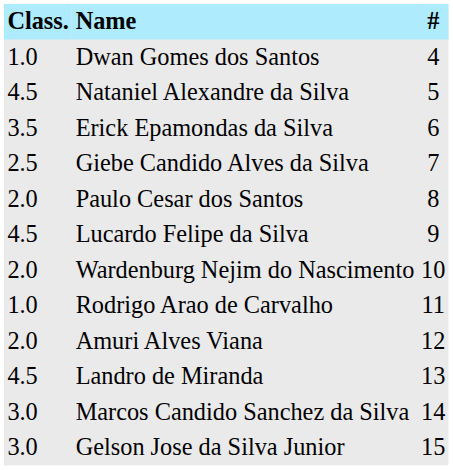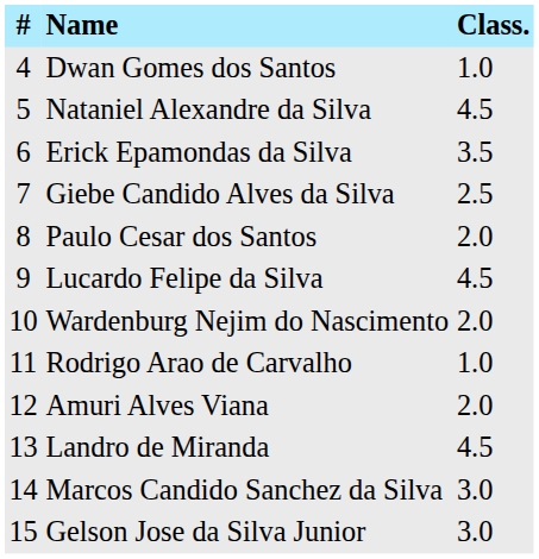 <table border=0 cellpadding=2 cellspacing=0  |- bgcolor=#EAEAEB style="text-align:center; font-size:90%;">
 <tr bgcolor=#ADEBFD>
+<th>#</th>
+<th align=left>Name</th>
 <th align=left>Class.</th>
-<th align=left>Name</th>
-<th>#</th>
 </tr>
 <tr>
+<td>4</td>
+<td align=left>Dwan Gomes dos Santos</td>
 <td align=left>1.0</td>
-<td align=left>Dwan Gomes dos Santos</td>
-<td>4</td>
 </tr>
 <tr>
+<td>5</td>
+<td align=left>Nataniel Alexandre da Silva</td>
 <td align=left>4.5</td>
-<td align=left>Nataniel Alexandre da Silva</td>
-<td>5</td>
 </tr>
 <tr>
+<td>6</td>
+<td align=left>Erick Epamondas da Silva</td>
 <td align=left>3.5</td>
-<td align=left>Erick Epamondas da Silva</td>
-<td>6</td>
 </tr>
 <tr>
+<td>7</td>
+<td align=left>Giebe Candido Alves da Silva</td>
 <td align=left>2.5</td>
-<td align=left>Giebe Candido Alves da Silva</td>
-<td>7</td>
 </tr>
 <tr>
+<td>8</td>
+<td align=left>Paulo Cesar dos Santos</td>
 <td align=left>2.0</td>
-<td align=left>Paulo Cesar dos Santos</td>
-<td>8</td>
 </tr>
 <tr>
+<td>9</td>
+<td align=left>Lucardo Felipe da Silva</td>
 <td align=left>4.5</td>
-<td align=left>Lucardo Felipe da Silva</td>
-<td>9</td>
 </tr>
 <tr>
+<td>10</td>
+<td align=left>Wardenburg Nejim do Nascimento</td>
 <td align=left>2.0</td>
-<td align=left>Wardenburg Nejim do Nascimento</td>
-<td>10</td>
 </tr>
 <tr>
+<td>11</td>
+<td align=left>Rodrigo Arao de Carvalho</td>
 <td align=left>1.0</td>
-<td align=left>Rodrigo Arao de Carvalho</td>
-<td>11</td>
 </tr>
 <tr>
+<td>12</td>
+<td align=left>Amuri Alves Viana</td>
 <td align=left>2.0</td>
-<td align=left>Amuri Alves Viana</td>
-<td>12</td>
 </tr>
 <tr>
+<td>13</td>
+<td align=left>Landro de Miranda</td>
 <td align=left>4.5</td>
-<td align=left>Landro de Miranda</td>
-<td>13</td>
 </tr>
 <tr>
+<td>14</td>
+<td align=left>Marcos Candido Sanchez da Silva</td>
 <td align=left>3.0</td>
-<td align=left>Marcos Candido Sanchez da Silva</td>
-<td>14</td>
 </tr>
 <tr>
+<td>15</td>
+<td align=left>Gelson Jose da Silva Junior</td>
 <td align=left>3.0</td>
-<td align=left>Gelson Jose da Silva Junior</td>
-<td>15</td>
 </tr>
 </table>
